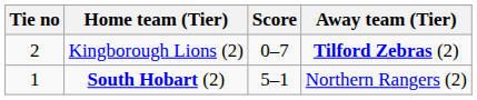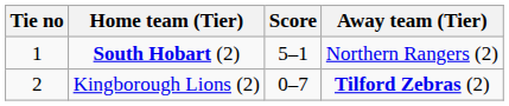 <table class="wikitable" style="text-align:center">
 <tr>
 <th>Tie no</th>
 <th>Home team (Tier)</th>
 <th>Score</th>
 <th>Away team (Tier)</th>
 </tr>
 <tr>
+<td>1</td>
+<td><strong><a href='#'>South Hobart</a></strong> (2)</td>
+<td>5–1</td>
+<td><a href='#'>Northern Rangers</a> (2)</td>
+</tr>
+<tr>
 <td>2</td>
 <td><a href='#'>Kingborough Lions</a> (2)</td>
 <td>0–7</td>
 <td><strong><a href='#'>Tilford Zebras</a></strong> (2)</td>
 </tr>
-<tr>
-<td>1</td>
-<td><strong><a href='#'>South Hobart</a></strong> (2)</td>
-<td>5–1</td>
-<td><a href='#'>Northern Rangers</a> (2)</td>
-</tr>
 </table>
